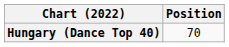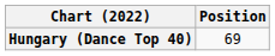 <table class="wikitable plainrowheaders" style="text-align:center">
 <tr>
 <th scope="col">Chart (2022)</th>
 <th scope="col">Position</th>
 </tr>
 <tr>
 <th scope="row">Hungary (Dance Top 40)</th>
-<td>70</td>
+<td>69</td>
 </tr>
 </table>
